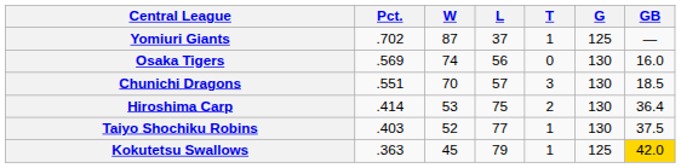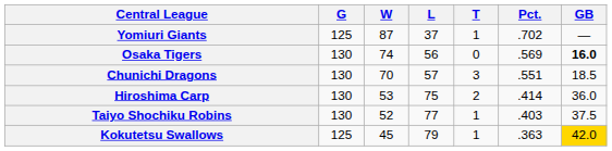 <table class="wikitable plainrowheaders" width="60%" style="text-align:center;">
 <tr>
 <th scope="col" width="35%"><a href='#'>Central League</a></th>
-<th scope="col" width="7%"><a href='#'>Pct.</a></th>
+<th scope="col" width="5%"><a href='#'>G</a></th>
 <th scope="col" width="5%"><a href='#'>W</a></th>
 <th scope="col" width="5%"><a href='#'>L</a></th>
 <th scope="col" width="5%"><a href='#'>T</a></th>
-<th scope="col" width="5%"><a href='#'>G</a></th>
+<th scope="col" width="7%"><a href='#'>Pct.</a></th>
 <th scope="col" width="5%"><a href='#'>GB</a></th>
 </tr>
 <tr>
 <th scope="row" style="text-align:center;"><a href='#'>Yomiuri Giants</a></th>
-<td>.702</td>
+<td>125</td>
 <td>87</td>
 <td>37</td>
 <td>1</td>
-<td>125</td>
+<td>.702</td>
 <td>—</td>
 </tr>
 <tr>
 <th scope="row" style="text-align:center;"><a href='#'>Osaka Tigers</a></th>
-<td>.569</td>
+<td>130</td>
 <td>74</td>
 <td>56</td>
 <td>0</td>
-<td>130</td>
-<td>16.0</td>
+<td>.569</td>
+<td><strong>16.0</strong></td>
 </tr>
 <tr>
 <th scope="row" style="text-align:center;"><a href='#'>Chunichi Dragons</a></th>
-<td>.551</td>
+<td>130</td>
 <td>70</td>
 <td>57</td>
 <td>3</td>
-<td>130</td>
+<td>.551</td>
 <td>18.5</td>
 </tr>
 <tr>
 <th scope="row" style="text-align:center;"><a href='#'>Hiroshima Carp</a></th>
-<td>.414</td>
+<td>130</td>
 <td>53</td>
 <td>75</td>
 <td>2</td>
-<td>130</td>
-<td>36.4</td>
+<td>.414</td>
+<td>36.0</td>
 </tr>
 <tr>
 <th scope="row" style="text-align:center;"><a href='#'>Taiyo Shochiku Robins</a></th>
-<td>.403</td>
+<td>130</td>
 <td>52</td>
 <td>77</td>
 <td>1</td>
-<td>130</td>
+<td>.403</td>
 <td>37.5</td>
 </tr>
 <tr>
 <th scope="row" style="text-align:center;"><a href='#'>Kokutetsu Swallows</a></th>
-<td>.363</td>
+<td>125</td>
 <td>45</td>
 <td>79</td>
 <td>1</td>
-<td>125</td>
+<td>.363</td>
 <td style="background: gold;">42.0</td>
 </tr>
 </table>
